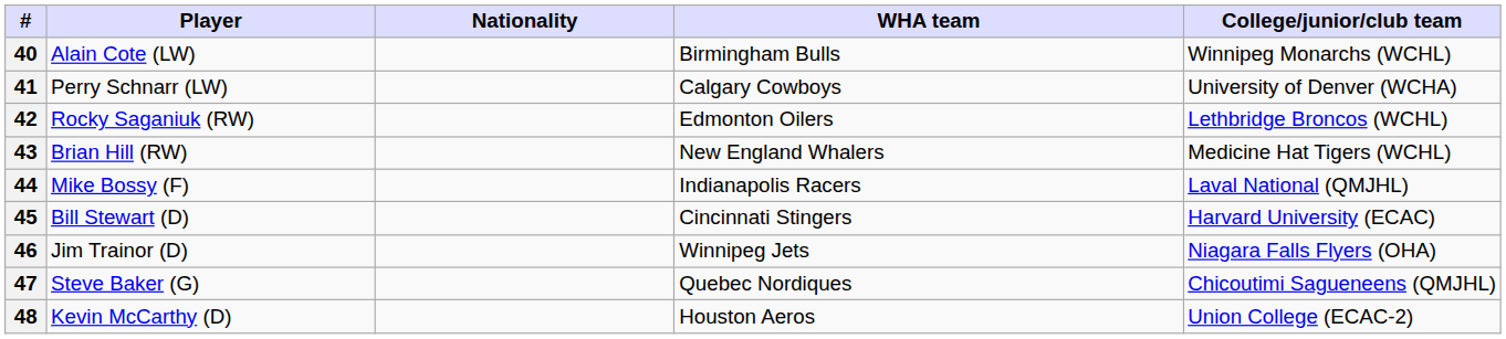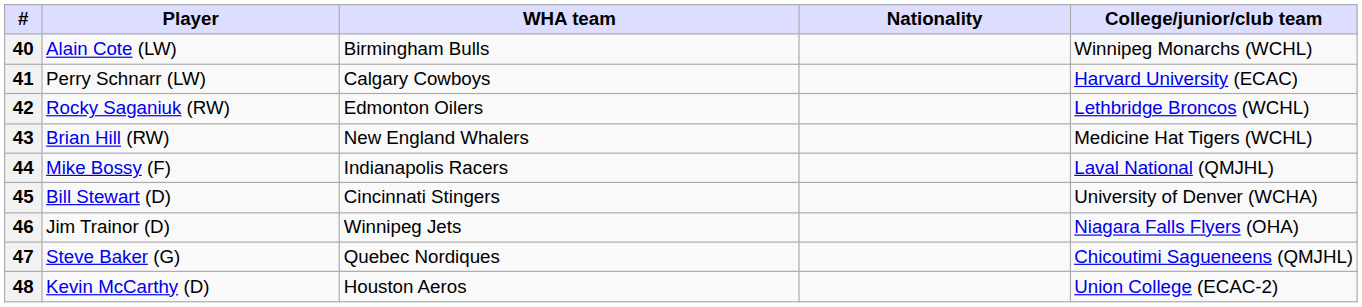 <table class="wikitable">
 <tr>
 <th style="background:#ddf; width:2.75%;">#</th>
 <th style="background:#ddf; width:22.0%;">Player</th>
+<th style="background:#ddf; width:34.0%;">WHA team</th>
 <th style="background:#ddf; width:20.0%;">Nationality</th>
-<th style="background:#ddf; width:34.0%;">WHA team</th>
 <th style="background:#ddf; width:100.0%;">College/junior/club team</th>
 </tr>
 <tr>
 <th>40</th>
 <td><a href='#'>Alain Cote</a> (LW)</td>
+<td>Birmingham Bulls</td>
 <td></td>
-<td>Birmingham Bulls</td>
 <td>Winnipeg Monarchs (WCHL)</td>
 </tr>
 <tr>
 <th>41</th>
 <td>Perry Schnarr (LW)</td>
+<td>Calgary Cowboys</td>
 <td></td>
-<td>Calgary Cowboys</td>
-<td>University of Denver (WCHA)</td>
+<td><a href='#'>Harvard University</a> (ECAC)</td>
 </tr>
 <tr>
 <th>42</th>
 <td><a href='#'>Rocky Saganiuk</a> (RW)</td>
+<td>Edmonton Oilers</td>
 <td></td>
-<td>Edmonton Oilers</td>
 <td><a href='#'>Lethbridge Broncos</a> (WCHL)</td>
 </tr>
 <tr>
 <th>43</th>
 <td><a href='#'>Brian Hill</a> (RW)</td>
+<td>New England Whalers</td>
 <td></td>
-<td>New England Whalers</td>
 <td>Medicine Hat Tigers (WCHL)</td>
 </tr>
 <tr>
 <th>44</th>
 <td><a href='#'>Mike Bossy</a> (F)</td>
+<td>Indianapolis Racers</td>
 <td></td>
-<td>Indianapolis Racers</td>
 <td><a href='#'>Laval National</a> (QMJHL)</td>
 </tr>
 <tr>
 <th>45</th>
 <td><a href='#'>Bill Stewart</a> (D)</td>
+<td>Cincinnati Stingers</td>
 <td></td>
-<td>Cincinnati Stingers</td>
-<td><a href='#'>Harvard University</a> (ECAC)</td>
+<td>University of Denver (WCHA)</td>
 </tr>
 <tr>
 <th>46</th>
 <td>Jim Trainor (D)</td>
+<td>Winnipeg Jets</td>
 <td></td>
-<td>Winnipeg Jets</td>
 <td><a href='#'>Niagara Falls Flyers</a> (OHA)</td>
 </tr>
 <tr>
 <th>47</th>
 <td><a href='#'>Steve Baker</a> (G)</td>
+<td>Quebec Nordiques</td>
 <td></td>
-<td>Quebec Nordiques</td>
 <td><a href='#'>Chicoutimi Sagueneens</a> (QMJHL)</td>
 </tr>
 <tr>
 <th>48</th>
 <td><a href='#'>Kevin McCarthy</a> (D)</td>
+<td>Houston Aeros</td>
 <td></td>
-<td>Houston Aeros</td>
 <td><a href='#'>Union College</a> (ECAC-2)</td>
 </tr>
 </table>
